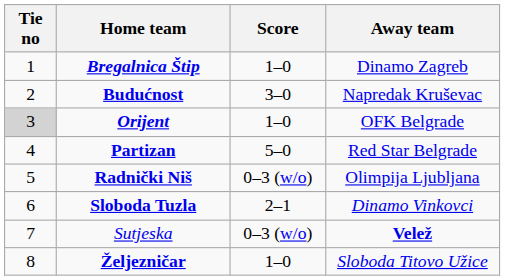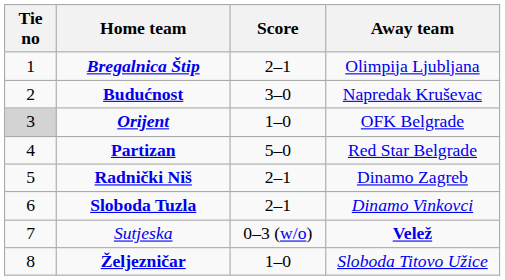 <table class="wikitable" style="text-align: center">
 <tr>
 <th width=40>Tie no</th>
 <th width=150>Home team</th>
 <th width=80>Score</th>
 <th width=150>Away team</th>
 </tr>
 <tr>
 <td>1</td>
 <td><strong><em><a href='#'>Bregalnica Štip</a></em></strong></td>
-<td>1–0</td>
-<td><a href='#'>Dinamo Zagreb</a></td>
+<td>2–1</td>
+<td><a href='#'>Olimpija Ljubljana</a></td>
 </tr>
 <tr>
 <td>2</td>
 <td><strong><a href='#'>Budućnost</a></strong></td>
 <td>3–0</td>
 <td><a href='#'>Napredak Kruševac</a></td>
 </tr>
 <tr>
 <td style="background: lightgrey;">3</td>
 <td><strong><em><a href='#'>Orijent</a></em></strong></td>
 <td>1–0</td>
 <td><a href='#'>OFK Belgrade</a></td>
 </tr>
 <tr>
 <td>4</td>
 <td><strong><a href='#'>Partizan</a></strong></td>
 <td>5–0</td>
 <td><a href='#'>Red Star Belgrade</a></td>
 </tr>
 <tr>
 <td>5</td>
 <td><strong><a href='#'>Radnički Niš</a></strong></td>
-<td>0–3 (<a href='#'>w/o</a>)</td>
-<td><a href='#'>Olimpija Ljubljana</a></td>
+<td>2–1</td>
+<td><a href='#'>Dinamo Zagreb</a></td>
 </tr>
 <tr>
 <td>6</td>
 <td><strong><a href='#'>Sloboda Tuzla</a></strong></td>
 <td>2–1</td>
 <td><em><a href='#'>Dinamo Vinkovci</a></em></td>
 </tr>
 <tr>
 <td>7</td>
 <td><em><a href='#'>Sutjeska</a></em></td>
 <td>0–3 (<a href='#'>w/o</a>)</td>
 <td><strong><a href='#'>Velež</a></strong></td>
 </tr>
 <tr>
 <td>8</td>
 <td><strong><a href='#'>Željezničar</a></strong></td>
 <td>1–0</td>
 <td><em><a href='#'>Sloboda Titovo Užice</a></em></td>
 </tr>
 </table>
